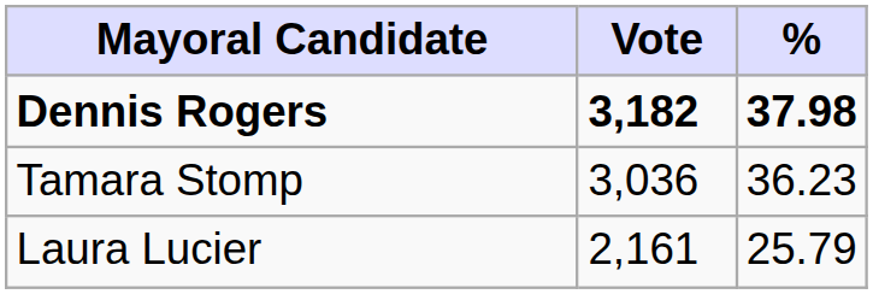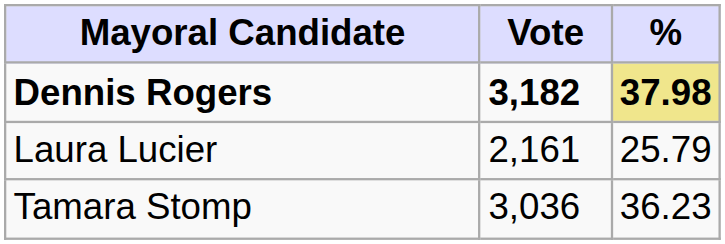 <table class="wikitable">
 <tr>
 <th style="background:#ddf; width:200px;">Mayoral Candidate</th>
 <th style="background:#ddf; width:50px;">Vote</th>
 <th style="background:#ddf; width:30px;">%</th>
 </tr>
 <tr>
 <td><strong>Dennis Rogers</strong></td>
 <td><strong>3,182</strong></td>
-<td><strong>37.98</strong></td>
+<td style="background: khaki;"><strong>37.98</strong></td>
+</tr>
+<tr>
+<td>Laura Lucier</td>
+<td>2,161</td>
+<td>25.79</td>
 </tr>
 <tr>
 <td>Tamara Stomp</td>
 <td>3,036</td>
 <td>36.23</td>
 </tr>
-<tr>
-<td>Laura Lucier</td>
-<td>2,161</td>
-<td>25.79</td>
-</tr>
 </table>
